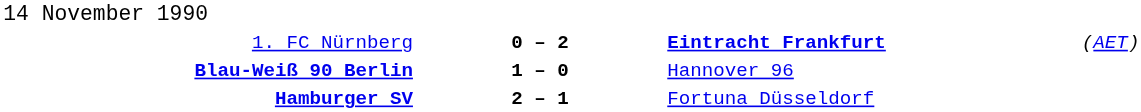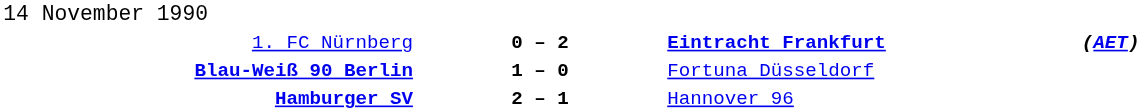 <table width=100% cellspacing=1>
 <tr>
 <th width=20%></th>
 <th width=12%></th>
 <th width=20%></th>
 <th></th>
 </tr>
 <tr>
 <td>14 November 1990</td>
 </tr>
 <tr style=font-size:90%>
 <td align=right><a href='#'>1. FC Nürnberg</a></td>
 <td align=center><strong>0 – 2</strong></td>
 <td><strong><a href='#'>Eintracht Frankfurt</a></strong></td>
-<td><em>(<a href='#'>AET</a>)</em></td>
+<td><strong><em>(<a href='#'>AET</a>)</em></strong></td>
 </tr>
 <tr style=font-size:90%>
 <td align=right><strong><a href='#'>Blau-Weiß 90 Berlin</a></strong></td>
 <td align=center><strong>1 – 0</strong></td>
-<td><a href='#'>Hannover 96</a></td>
+<td><a href='#'>Fortuna Düsseldorf</a></td>
 </tr>
 <tr style=font-size:90%>
 <td align=right><strong><a href='#'>Hamburger SV</a></strong></td>
 <td align=center><strong>2 – 1</strong></td>
-<td><a href='#'>Fortuna Düsseldorf</a></td>
+<td><a href='#'>Hannover 96</a></td>
 </tr>
 </table>
